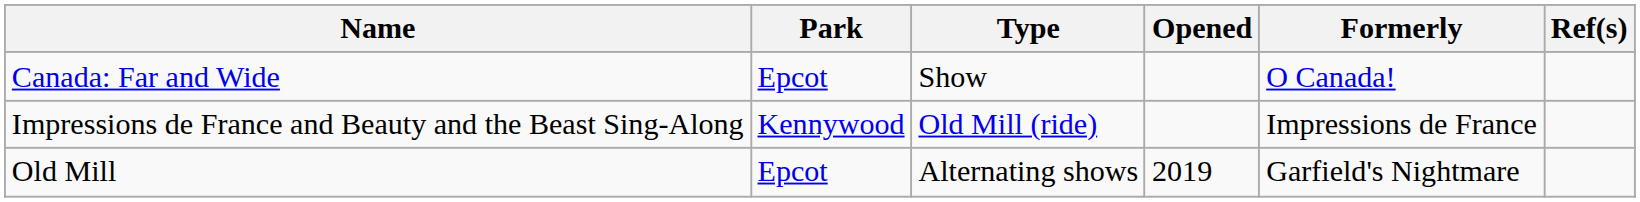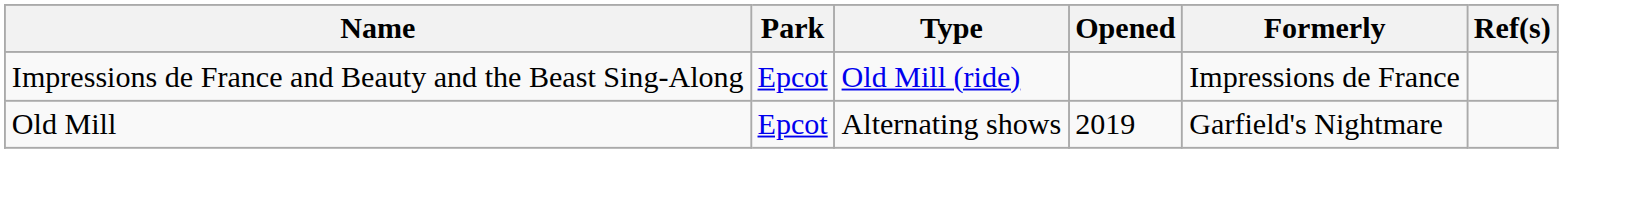 <table class="wikitable sortable">
 <tr>
 <th>Name</th>
 <th>Park</th>
 <th>Type</th>
 <th>Opened</th>
 <th>Formerly</th>
 <th class="unsortable">Ref(s)</th>
 </tr>
 <tr>
-<td><a href='#'>Canada: Far and Wide</a></td>
+<td>Impressions de France and Beauty and the Beast Sing-Along</td>
 <td><a href='#'>Epcot</a></td>
-<td>Show</td>
-<td></td>
-<td><a href='#'>O Canada!</a></td>
-<td></td>
-</tr>
-<tr>
-<td>Impressions de France and Beauty and the Beast Sing-Along</td>
-<td><a href='#'>Kennywood</a></td>
 <td><a href='#'>Old Mill (ride)</a></td>
 <td></td>
 <td>Impressions de France</td>
 <td></td>
 </tr>
 <tr>
 <td>Old Mill</td>
 <td><a href='#'>Epcot</a></td>
 <td>Alternating shows</td>
 <td>2019</td>
 <td>Garfield's Nightmare</td>
 <td></td>
 </tr>
 </table>
